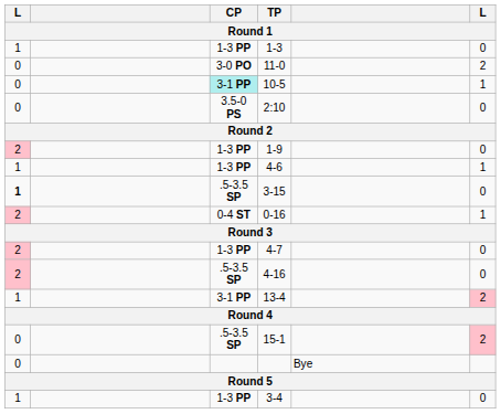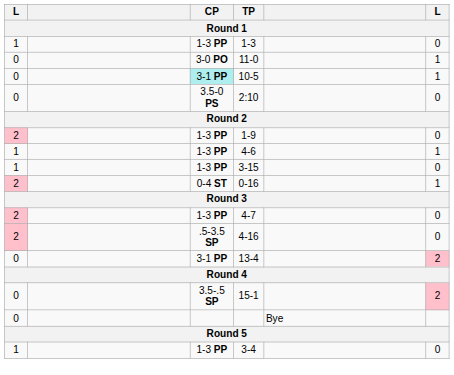 <table class="wikitable" style="text-align: center;" |>
 <tr>
 <th width="30">L</th>
 <th width="250"></th>
 <th width="62">CP</th>
 <th width="40">TP</th>
 <th width="250"></th>
 <th width="30">L</th>
 </tr>
 <tr>
 <th colspan="7">Round 1</th>
 </tr>
 <tr>
 <td>1</td>
 <td style="text-align:left;"></td>
 <td>1-3 <strong>PP</strong></td>
 <td>1-3</td>
 <td style="text-align:left;"><strong></strong></td>
 <td>0</td>
 </tr>
 <tr>
 <td>0</td>
 <td style="text-align:left;"><strong></strong></td>
 <td>3-0 <strong>PO</strong></td>
 <td>11-0</td>
 <td style="text-align:left;"></td>
-<td>2</td>
+<td>1</td>
 </tr>
 <tr>
 <td>0</td>
 <td style="text-align:left;"><strong></strong></td>
 <td style="background: paleturquoise;">3-1 <strong>PP</strong></td>
 <td>10-5</td>
 <td style="text-align:left;"></td>
 <td>1</td>
 </tr>
 <tr>
 <td>0</td>
 <td style="text-align:left;"><strong></strong></td>
 <td>3.5-0 <strong>PS</strong></td>
 <td>2:10</td>
 <td style="text-align:left;"></td>
 <td>0</td>
 </tr>
 <tr>
 <th colspan="7">Round 2</th>
 </tr>
 <tr>
 <td bgcolor=pink>2</td>
 <td style="text-align:left;"></td>
 <td>1-3 <strong>PP</strong></td>
 <td>1-9</td>
 <td style="text-align:left;"><strong></strong></td>
 <td>0</td>
 </tr>
 <tr>
 <td>1</td>
 <td style="text-align:left;"></td>
 <td>1-3 <strong>PP</strong></td>
 <td>4-6</td>
 <td style="text-align:left;"><strong></strong></td>
 <td>1</td>
 </tr>
 <tr>
-<td><strong>1</strong></td>
+<td>1</td>
 <td style="text-align:left;"></td>
-<td>.5-3.5 <strong>SP</strong></td>
+<td>1-3 <strong>PP</strong></td>
 <td>3-15</td>
 <td style="text-align:left;"><strong></strong></td>
 <td>0</td>
 </tr>
 <tr>
 <td bgcolor=pink>2</td>
 <td style="text-align:left;"></td>
 <td>0-4 <strong>ST</strong></td>
 <td>0-16</td>
 <td style="text-align:left;"><strong></strong></td>
 <td>1</td>
 </tr>
 <tr>
 <th colspan="7">Round 3</th>
 </tr>
 <tr>
 <td bgcolor=pink>2</td>
 <td style="text-align:left;"></td>
 <td>1-3 <strong>PP</strong></td>
 <td>4-7</td>
 <td style="text-align:left;"><strong></strong></td>
 <td>0</td>
 </tr>
 <tr>
 <td bgcolor=pink>2</td>
 <td style="text-align:left;"></td>
 <td>.5-3.5 <strong>SP</strong></td>
 <td>4-16</td>
 <td style="text-align:left;"><strong></strong></td>
 <td>0</td>
 </tr>
 <tr>
-<td>1</td>
+<td>0</td>
 <td style="text-align:left;"><strong></strong></td>
 <td>3-1 <strong>PP</strong></td>
 <td>13-4</td>
 <td style="text-align:left;"></td>
 <td bgcolor=pink>2</td>
 </tr>
 <tr>
 <th colspan="7">Round 4</th>
 </tr>
 <tr>
 <td>0</td>
 <td style="text-align:left;"><strong></strong></td>
-<td>.5-3.5 <strong>SP</strong></td>
+<td>3.5-.5 <strong>SP</strong></td>
 <td>15-1</td>
 <td style="text-align:left;"></td>
 <td bgcolor=pink>2</td>
 </tr>
 <tr>
 <td>0</td>
 <td style="text-align:left;"><strong></strong></td>
 <td></td>
 <td></td>
 <td style="text-align:left;">Bye</td>
 <td></td>
 </tr>
 <tr>
 <th colspan="7">Round 5</th>
 </tr>
 <tr>
 <td>1</td>
 <td style="text-align:left;"></td>
 <td>1-3 <strong>PP</strong></td>
 <td>3-4</td>
 <td style="text-align:left;"><strong></strong></td>
 <td>0</td>
 </tr>
 </table>
